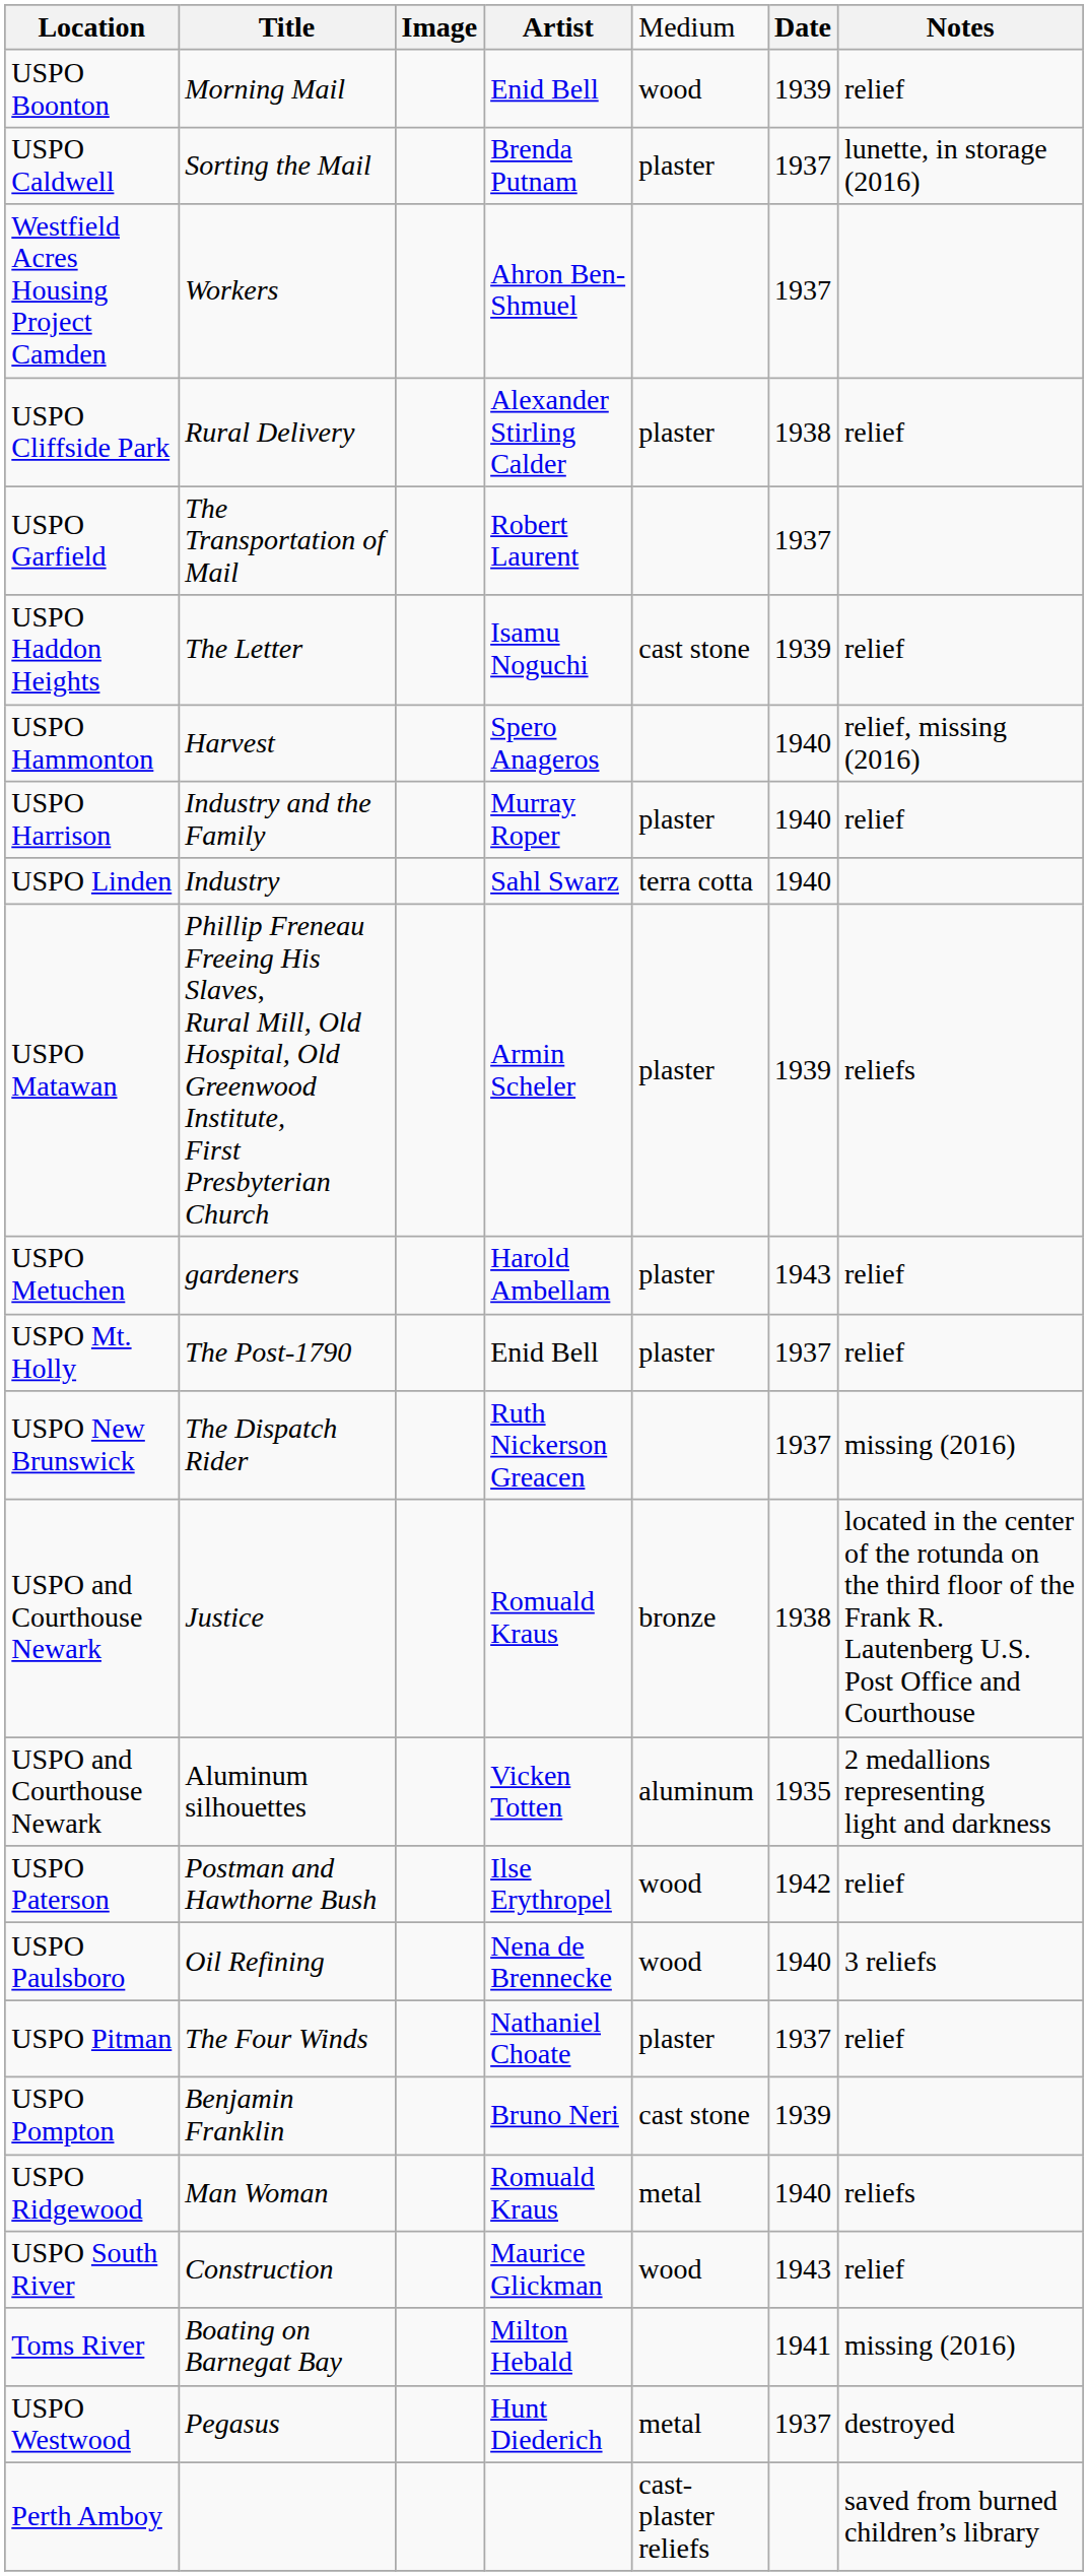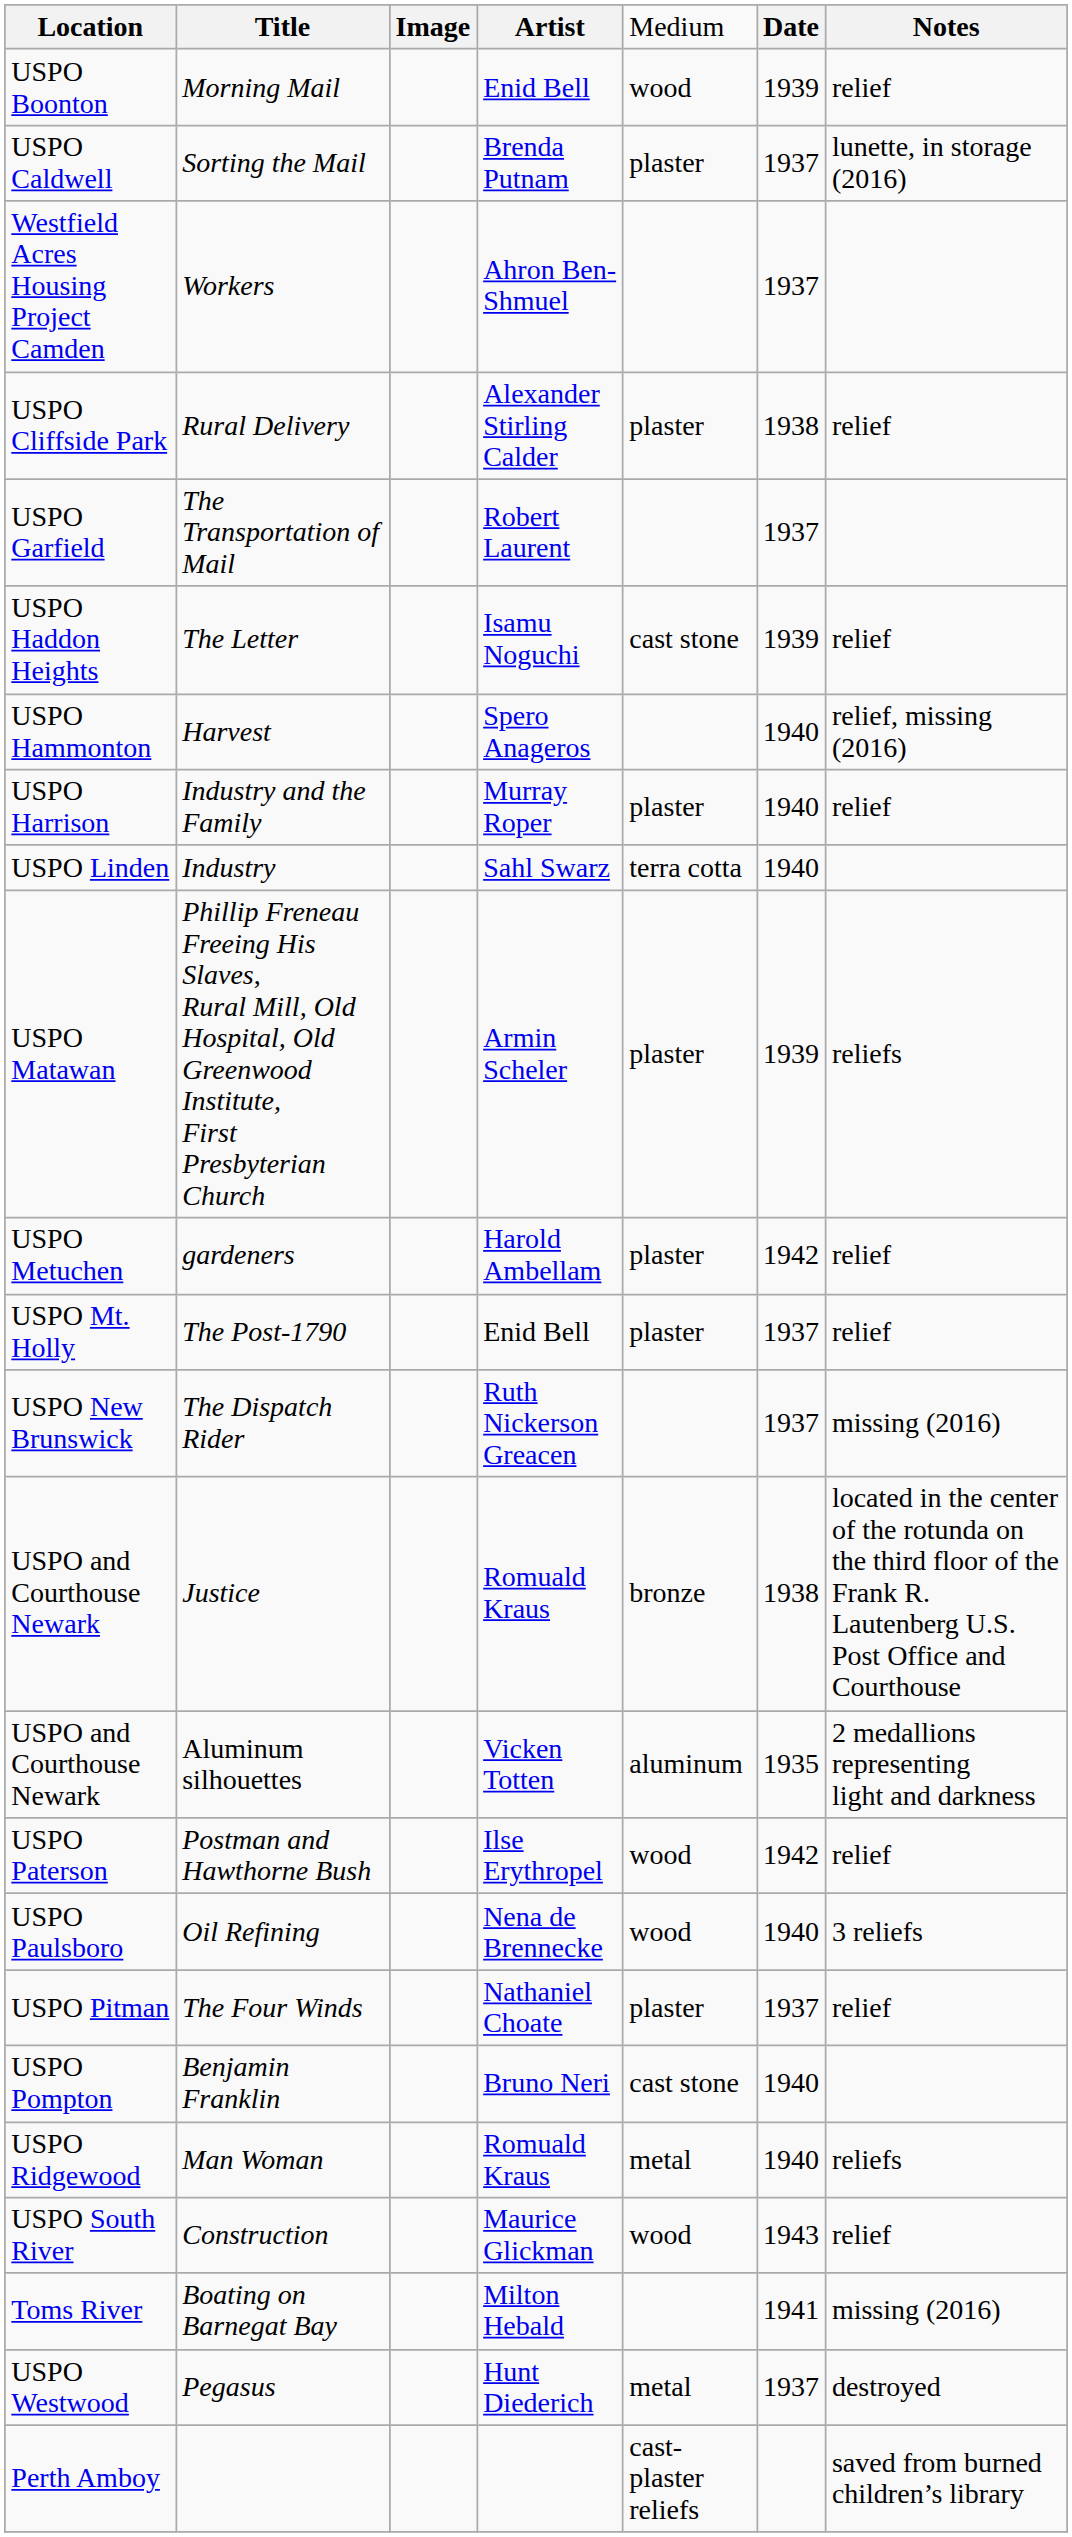 <table class="wikitable sortable">
 <tr>
 <th>Location</th>
 <th>Title</th>
 <th>Image</th>
 <th>Artist</th>
 <td>Medium</td>
 <th>Date</th>
 <th>Notes</th>
 </tr>
 <tr>
 <td>USPO <a href='#'>Boonton</a></td>
 <td><em>Morning Mail</em></td>
 <td></td>
 <td><a href='#'>Enid Bell</a></td>
 <td>wood</td>
 <td>1939</td>
 <td>relief</td>
 </tr>
 <tr>
 <td>USPO <a href='#'>Caldwell</a></td>
 <td><em>Sorting the Mail</em></td>
 <td></td>
 <td><a href='#'>Brenda Putnam</a></td>
 <td>plaster</td>
 <td>1937</td>
 <td>lunette, in storage (2016)</td>
 </tr>
 <tr>
 <td><a href='#'>Westfield Acres Housing Project</a><br><a href='#'>Camden</a></td>
 <td><em>Workers</em></td>
 <td></td>
 <td><a href='#'>Ahron Ben-Shmuel</a></td>
 <td></td>
 <td>1937</td>
 <td></td>
 </tr>
 <tr>
 <td>USPO <a href='#'>Cliffside Park</a></td>
 <td><em>Rural Delivery</em></td>
 <td></td>
 <td><a href='#'>Alexander Stirling Calder</a></td>
 <td>plaster</td>
 <td>1938</td>
 <td>relief</td>
 </tr>
 <tr>
 <td>USPO <a href='#'>Garfield</a></td>
 <td><em>The Transportation of Mail</em></td>
 <td></td>
 <td><a href='#'>Robert Laurent</a></td>
 <td></td>
 <td>1937</td>
 <td></td>
 </tr>
 <tr>
 <td>USPO <a href='#'>Haddon Heights</a></td>
 <td><em>The Letter</em></td>
 <td></td>
 <td><a href='#'>Isamu Noguchi</a></td>
 <td>cast stone</td>
 <td>1939</td>
 <td>relief</td>
 </tr>
 <tr>
 <td>USPO <a href='#'>Hammonton</a></td>
 <td><em>Harvest</em></td>
 <td></td>
 <td><a href='#'>Spero Anageros</a></td>
 <td></td>
 <td>1940</td>
 <td>relief, missing (2016)</td>
 </tr>
 <tr>
 <td>USPO <a href='#'>Harrison</a></td>
 <td><em>Industry and the Family</em></td>
 <td></td>
 <td><a href='#'>Murray Roper</a></td>
 <td>plaster</td>
 <td>1940</td>
 <td>relief</td>
 </tr>
 <tr>
 <td>USPO <a href='#'>Linden</a></td>
 <td><em>Industry</em></td>
 <td></td>
 <td><a href='#'>Sahl Swarz</a></td>
 <td>terra cotta</td>
 <td>1940</td>
 <td></td>
 </tr>
 <tr>
 <td>USPO <a href='#'>Matawan</a></td>
 <td><em>Phillip Freneau Freeing His Slaves</em>, <br><em>Rural Mill,</em> <em>Old Hospital,</em> <em>Old Greenwood Institute,</em><br><em>First Presbyterian Church</em></td>
 <td></td>
 <td><a href='#'>Armin Scheler</a></td>
 <td>plaster</td>
 <td>1939</td>
 <td>reliefs</td>
 </tr>
 <tr>
 <td>USPO <a href='#'>Metuchen</a></td>
 <td><em>gardeners</em></td>
 <td></td>
 <td><a href='#'>Harold Ambellam</a></td>
 <td>plaster</td>
-<td>1943</td>
+<td>1942</td>
 <td>relief</td>
 </tr>
 <tr>
 <td>USPO <a href='#'>Mt. Holly</a></td>
 <td><em>The Post-1790</em></td>
 <td></td>
 <td>Enid Bell</td>
 <td>plaster</td>
 <td>1937</td>
 <td>relief</td>
 </tr>
 <tr>
 <td>USPO <a href='#'>New Brunswick</a></td>
 <td><em>The Dispatch Rider</em></td>
 <td></td>
 <td><a href='#'>Ruth Nickerson Greacen</a></td>
 <td></td>
 <td>1937</td>
 <td>missing (2016)</td>
 </tr>
 <tr>
 <td>USPO and Courthouse <a href='#'>Newark</a></td>
 <td><em>Justice</em></td>
 <td></td>
 <td><a href='#'>Romuald Kraus</a></td>
 <td>bronze</td>
 <td>1938</td>
 <td>located in the center of the rotunda on the third floor of the Frank R. Lautenberg U.S. Post Office and Courthouse</td>
 </tr>
 <tr>
 <td>USPO and Courthouse Newark</td>
 <td>Aluminum silhouettes</td>
 <td></td>
 <td><a href='#'>Vicken Totten</a></td>
 <td>aluminum</td>
 <td>1935</td>
 <td>2 medallions representing<br>light and darkness</td>
 </tr>
 <tr>
 <td>USPO <a href='#'>Paterson</a></td>
 <td><em>Postman and Hawthorne Bush</em></td>
 <td></td>
 <td><a href='#'>Ilse Erythropel</a></td>
 <td>wood</td>
 <td>1942</td>
 <td>relief</td>
 </tr>
 <tr>
 <td>USPO <a href='#'>Paulsboro</a></td>
 <td><em>Oil Refining</em></td>
 <td></td>
 <td><a href='#'>Nena de Brennecke</a></td>
 <td>wood</td>
 <td>1940</td>
 <td>3 reliefs</td>
 </tr>
 <tr>
 <td>USPO <a href='#'>Pitman</a></td>
 <td><em>The Four Winds</em></td>
 <td></td>
 <td><a href='#'>Nathaniel Choate</a></td>
 <td>plaster</td>
 <td>1937</td>
 <td>relief</td>
 </tr>
 <tr>
 <td>USPO <a href='#'>Pompton</a></td>
 <td><em>Benjamin Franklin</em></td>
 <td></td>
 <td><a href='#'>Bruno Neri</a></td>
 <td>cast stone</td>
-<td>1939</td>
+<td>1940</td>
 <td></td>
 </tr>
 <tr>
 <td>USPO <a href='#'>Ridgewood</a></td>
 <td><em>Man</em> <em>Woman</em></td>
 <td></td>
 <td><a href='#'>Romuald Kraus</a></td>
 <td>metal</td>
 <td>1940</td>
 <td>reliefs</td>
 </tr>
 <tr>
 <td>USPO <a href='#'>South River</a></td>
 <td><em>Construction</em></td>
 <td></td>
 <td><a href='#'>Maurice Glickman</a></td>
 <td>wood</td>
 <td>1943</td>
 <td>relief</td>
 </tr>
 <tr>
 <td><a href='#'>Toms River</a></td>
 <td><em>Boating on<br>Barnegat Bay</em></td>
 <td></td>
 <td><a href='#'>Milton Hebald</a></td>
 <td></td>
 <td>1941</td>
 <td>missing (2016)</td>
 </tr>
 <tr>
 <td>USPO <a href='#'>Westwood</a></td>
 <td><em>Pegasus</em></td>
 <td></td>
 <td><a href='#'>Hunt Diederich</a></td>
 <td>metal</td>
 <td>1937</td>
 <td>destroyed</td>
 </tr>
 <tr>
 <td><a href='#'>Perth Amboy</a></td>
 <td></td>
 <td></td>
 <td></td>
 <td>cast-plaster reliefs</td>
 <td></td>
 <td>saved from burned children’s library</td>
 </tr>
 </table>
